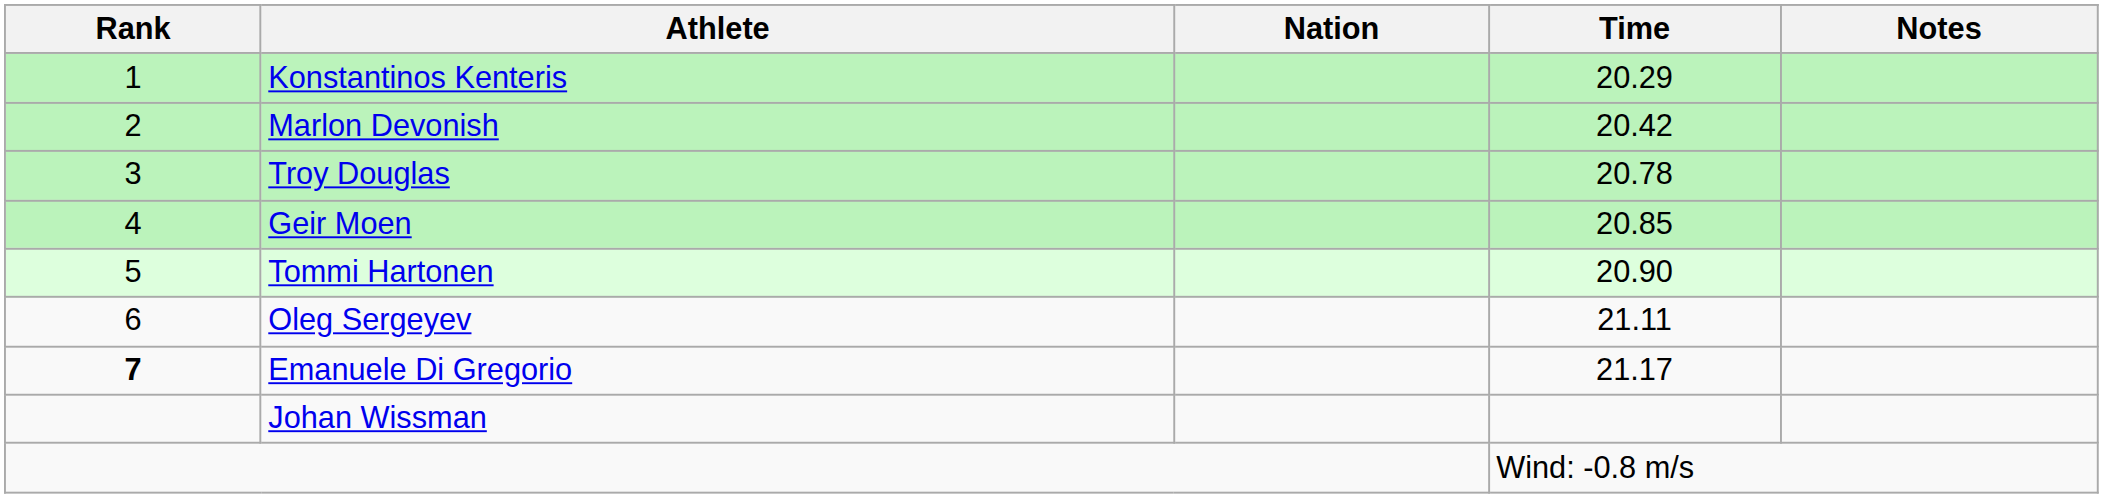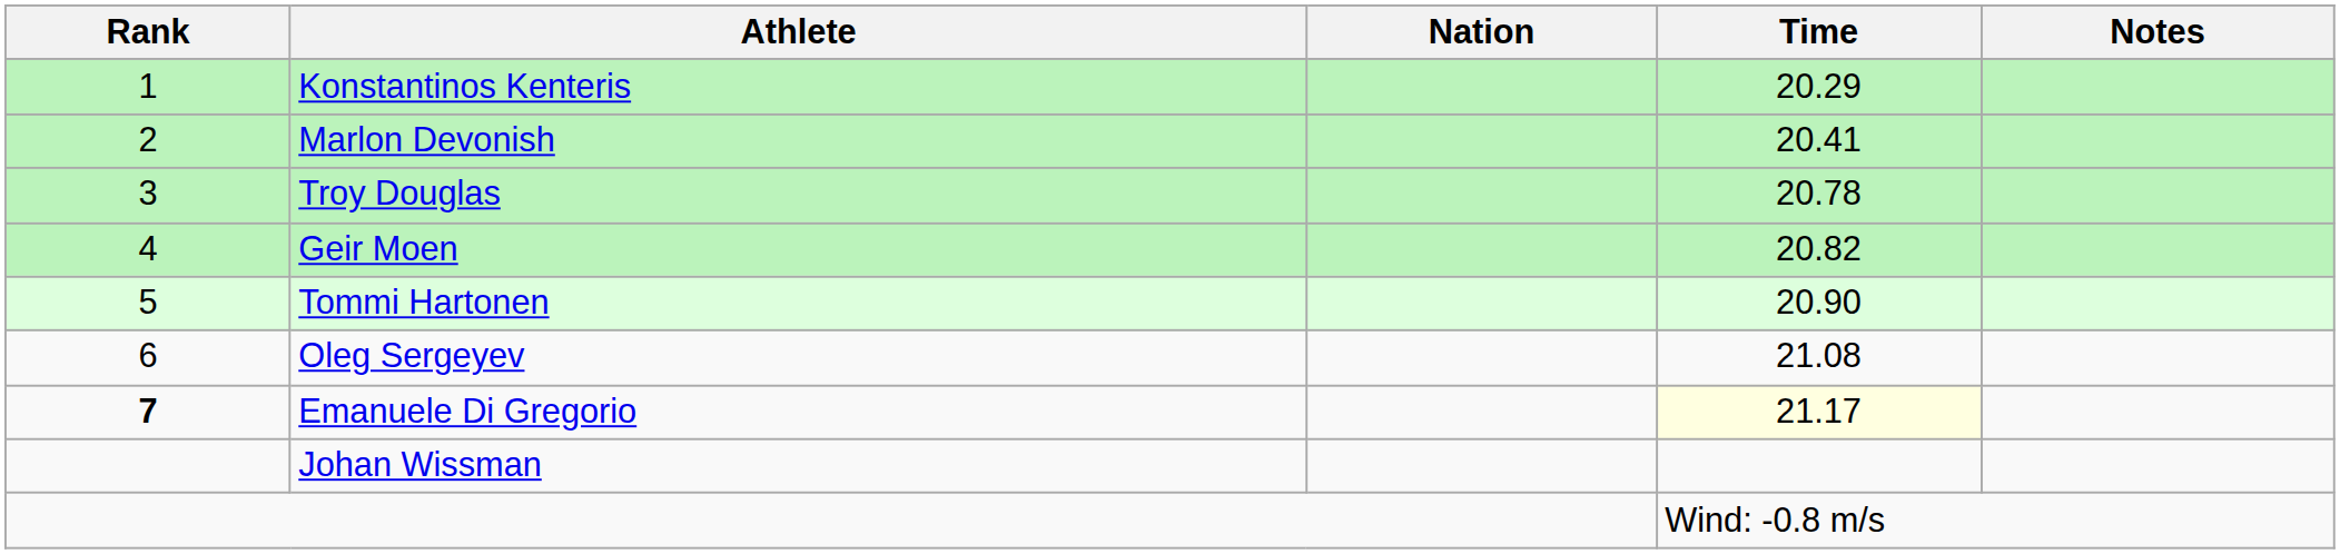 <table class="wikitable sortable" style="text-align:center;width: 55%;">
 <tr>
 <th scope="col">Rank</th>
 <th scope="col">Athlete</th>
 <th scope="col">Nation</th>
 <th scope="col">Time</th>
 <th scope="col">Notes</th>
 </tr>
 <tr bgcolor=bbf3bb>
 <td>1</td>
 <td align=left><a href='#'>Konstantinos Kenteris</a></td>
 <td align=left></td>
 <td>20.29</td>
 <td></td>
 </tr>
 <tr bgcolor=bbf3bb>
 <td>2</td>
 <td align=left><a href='#'>Marlon Devonish</a></td>
 <td align=left></td>
-<td>20.42</td>
+<td>20.41</td>
 <td></td>
 </tr>
 <tr bgcolor=bbf3bb>
 <td>3</td>
 <td align=left><a href='#'>Troy Douglas</a></td>
 <td align=left></td>
 <td>20.78</td>
 <td></td>
 </tr>
 <tr bgcolor=bbf3bb>
 <td>4</td>
 <td align=left><a href='#'>Geir Moen</a></td>
 <td align=left></td>
-<td>20.85</td>
+<td>20.82</td>
 <td></td>
 </tr>
 <tr bgcolor=ddffdd>
 <td>5</td>
 <td align=left><a href='#'>Tommi Hartonen</a></td>
 <td align=left></td>
 <td>20.90</td>
 <td></td>
 </tr>
 <tr>
 <td>6</td>
 <td align=left><a href='#'>Oleg Sergeyev</a></td>
 <td align=left></td>
-<td>21.11</td>
+<td>21.08</td>
 <td></td>
 </tr>
 <tr>
 <td><strong>7</strong></td>
 <td align=left><a href='#'>Emanuele Di Gregorio</a></td>
 <td align=left></td>
-<td>21.17</td>
+<td style="background: lightyellow;">21.17</td>
 <td></td>
 </tr>
 <tr>
 <td></td>
 <td align=left><a href='#'>Johan Wissman</a></td>
 <td align=left></td>
 <td></td>
 <td></td>
 </tr>
 <tr class="sortbottom">
 <td colspan="3"></td>
 <td colspan="2" style="text-align:left;">Wind: -0.8 m/s</td>
 </tr>
 </table>
